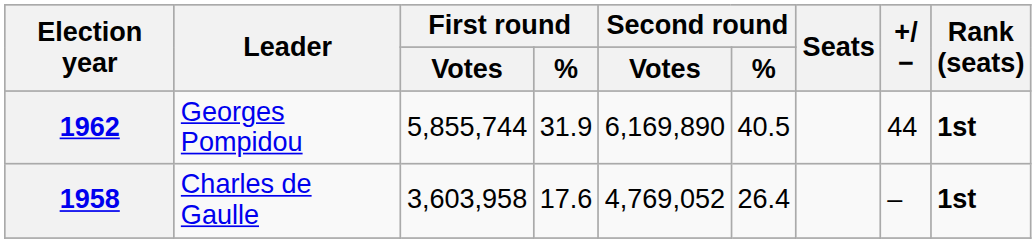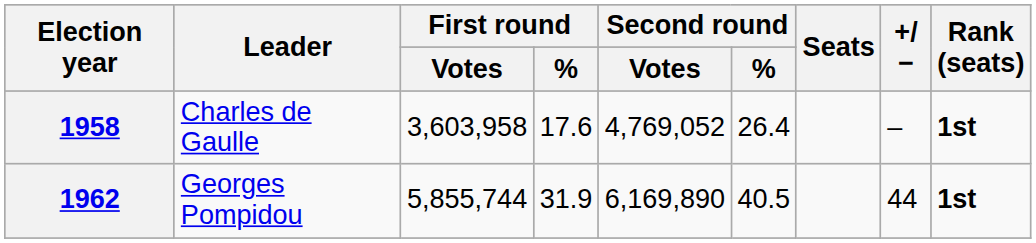 <table class="wikitable">
 <tr>
 <th rowspan="2">Election year</th>
 <th rowspan="2">Leader</th>
 <th colspan="2">First round</th>
 <th colspan="2">Second round</th>
 <th rowspan="2">Seats</th>
 <th rowspan="2">+/−</th>
 <th rowspan="2">Rank<br>(seats)</th>
 </tr>
 <tr>
 <th>Votes</th>
 <th>%</th>
 <th>Votes</th>
 <th>%</th>
 </tr>
 <tr>
+<th><a href='#'>1958</a></th>
+<td><a href='#'>Charles de Gaulle</a></td>
+<td>3,603,958</td>
+<td>17.6</td>
+<td>4,769,052</td>
+<td>26.4</td>
+<td></td>
+<td>–</td>
+<td><strong>1st</strong></td>
+</tr>
+<tr>
 <th><a href='#'>1962</a></th>
 <td><a href='#'>Georges Pompidou</a></td>
 <td>5,855,744</td>
 <td>31.9</td>
 <td>6,169,890</td>
 <td>40.5</td>
 <td></td>
 <td>44</td>
 <td><strong>1st</strong></td>
 </tr>
-<tr>
-<th><a href='#'>1958</a></th>
-<td><a href='#'>Charles de Gaulle</a></td>
-<td>3,603,958</td>
-<td>17.6</td>
-<td>4,769,052</td>
-<td>26.4</td>
-<td></td>
-<td>–</td>
-<td><strong>1st</strong></td>
-</tr>
 </table>
